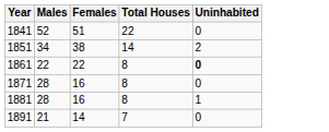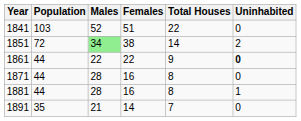 <table class="wikitable">
 <tr>
 <th>Year</th>
+<th>Population</th>
 <th>Males</th>
 <th>Females</th>
 <th>Total Houses</th>
 <th>Uninhabited</th>
 </tr>
 <tr>
 <td>1841</td>
+<td>103</td>
 <td>52</td>
 <td>51</td>
 <td>22</td>
 <td>0</td>
 </tr>
 <tr>
 <td>1851</td>
-<td>34</td>
+<td>72</td>
+<td style="background: lightgreen;">34</td>
 <td>38</td>
 <td>14</td>
 <td>2</td>
 </tr>
 <tr>
 <td>1861</td>
+<td>44</td>
 <td>22</td>
 <td>22</td>
-<td>8</td>
+<td>9</td>
 <td><strong>0</strong></td>
 </tr>
 <tr>
 <td>1871</td>
+<td>44</td>
 <td>28</td>
 <td>16</td>
 <td>8</td>
 <td>0</td>
 </tr>
 <tr>
 <td>1881</td>
+<td>44</td>
 <td>28</td>
 <td>16</td>
 <td>8</td>
 <td>1</td>
 </tr>
 <tr>
 <td>1891</td>
+<td>35</td>
 <td>21</td>
 <td>14</td>
 <td>7</td>
 <td>0</td>
 </tr>
 </table>
